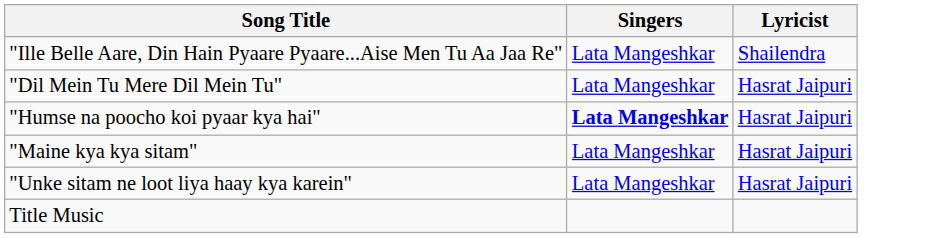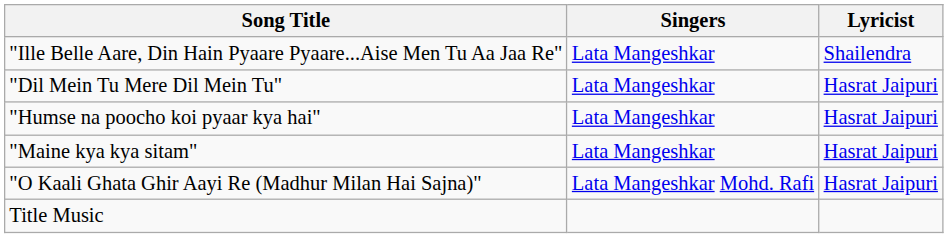 <table class="wikitable">
 <tr>
 <th>Song Title</th>
 <th>Singers</th>
 <th>Lyricist</th>
 </tr>
 <tr>
 <td>"Ille Belle Aare, Din Hain Pyaare Pyaare...Aise Men Tu Aa Jaa Re"</td>
 <td><a href='#'>Lata Mangeshkar</a></td>
 <td><a href='#'>Shailendra</a></td>
 </tr>
 <tr>
 <td>"Dil Mein Tu Mere Dil Mein Tu"</td>
 <td><a href='#'>Lata Mangeshkar</a></td>
 <td><a href='#'>Hasrat Jaipuri</a></td>
 </tr>
 <tr>
 <td>"Humse na poocho koi pyaar kya hai"</td>
-<td><strong><a href='#'>Lata Mangeshkar</a></strong></td>
+<td><a href='#'>Lata Mangeshkar</a></td>
 <td><a href='#'>Hasrat Jaipuri</a></td>
 </tr>
 <tr>
 <td>"Maine kya kya sitam"</td>
 <td><a href='#'>Lata Mangeshkar</a></td>
 <td><a href='#'>Hasrat Jaipuri</a></td>
 </tr>
 <tr>
-<td>"Unke sitam ne loot liya haay kya karein"</td>
-<td><a href='#'>Lata Mangeshkar</a></td>
+<td>"O Kaali Ghata Ghir Aayi Re (Madhur Milan Hai Sajna)"</td>
+<td><a href='#'>Lata Mangeshkar</a> <a href='#'>Mohd. Rafi</a></td>
 <td><a href='#'>Hasrat Jaipuri</a></td>
 </tr>
 <tr>
 <td>Title Music</td>
 <td></td>
 <td></td>
 </tr>
 </table>
